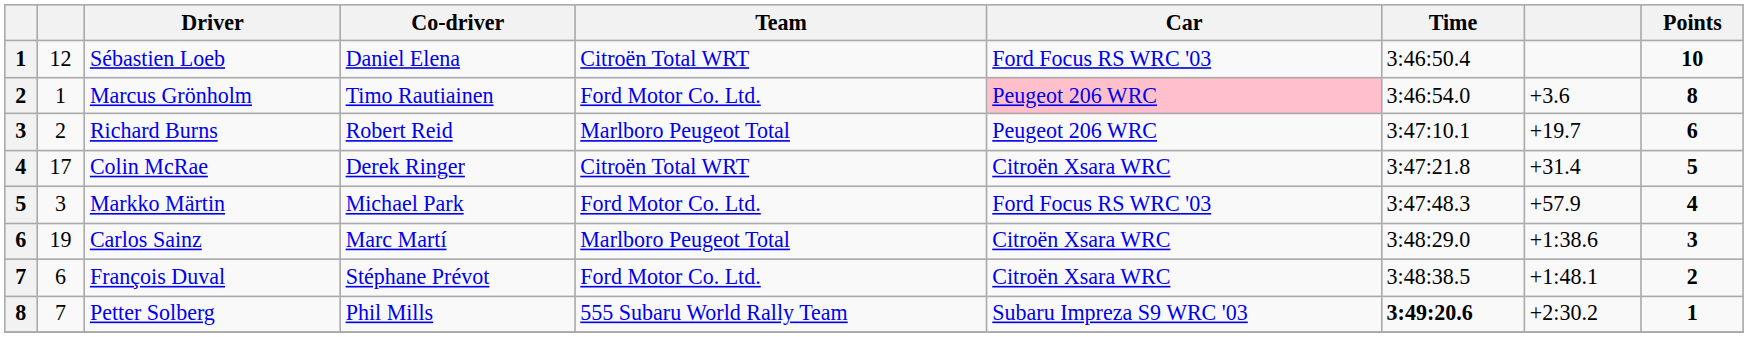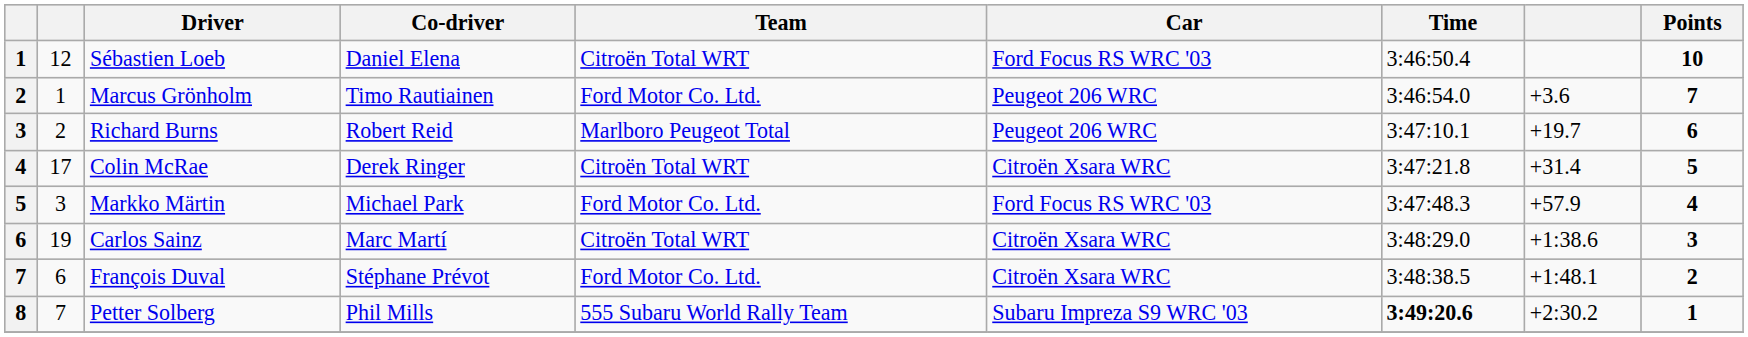 <table class="wikitable" width=85% style="font-size: 85%;">
 <tr>
 <th></th>
 <th></th>
 <th>Driver</th>
 <th>Co-driver</th>
 <th>Team</th>
 <th>Car</th>
 <th>Time</th>
 <th></th>
 <th>Points</th>
 </tr>
 <tr>
 <th>1</th>
 <td align="center">12</td>
 <td> <a href='#'>Sébastien Loeb</a></td>
 <td> <a href='#'>Daniel Elena</a></td>
 <td> <a href='#'>Citroën Total WRT</a></td>
 <td><a href='#'>Ford Focus RS WRC '03</a></td>
 <td>3:46:50.4</td>
 <td></td>
 <td align="center"><strong>10</strong></td>
 </tr>
 <tr>
 <th>2</th>
 <td align="center">1</td>
 <td> <a href='#'>Marcus Grönholm</a></td>
 <td> <a href='#'>Timo Rautiainen</a></td>
 <td> <a href='#'>Ford Motor Co. Ltd.</a></td>
-<td style="background: pink;"><a href='#'>Peugeot 206 WRC</a></td>
+<td><a href='#'>Peugeot 206 WRC</a></td>
 <td>3:46:54.0</td>
 <td>+3.6</td>
-<td align="center"><strong>8</strong></td>
+<td align="center"><strong>7</strong></td>
 </tr>
 <tr>
 <th>3</th>
 <td align="center">2</td>
 <td> <a href='#'>Richard Burns</a></td>
 <td> <a href='#'>Robert Reid</a></td>
 <td> <a href='#'>Marlboro Peugeot Total</a></td>
 <td><a href='#'>Peugeot 206 WRC</a></td>
 <td>3:47:10.1</td>
 <td>+19.7</td>
 <td align="center"><strong>6</strong></td>
 </tr>
 <tr>
 <th>4</th>
 <td align="center">17</td>
 <td> <a href='#'>Colin McRae</a></td>
 <td> <a href='#'>Derek Ringer</a></td>
 <td> <a href='#'>Citroën Total WRT</a></td>
 <td><a href='#'>Citroën Xsara WRC</a></td>
 <td>3:47:21.8</td>
 <td>+31.4</td>
 <td align="center"><strong>5</strong></td>
 </tr>
 <tr>
 <th>5</th>
 <td align="center">3</td>
 <td> <a href='#'>Markko Märtin</a></td>
 <td> <a href='#'>Michael Park</a></td>
 <td> <a href='#'>Ford Motor Co. Ltd.</a></td>
 <td><a href='#'>Ford Focus RS WRC '03</a></td>
 <td>3:47:48.3</td>
 <td>+57.9</td>
 <td align="center"><strong>4</strong></td>
 </tr>
 <tr>
 <th>6</th>
 <td align="center">19</td>
 <td> <a href='#'>Carlos Sainz</a></td>
 <td> <a href='#'>Marc Martí</a></td>
-<td> <a href='#'>Marlboro Peugeot Total</a></td>
+<td> <a href='#'>Citroën Total WRT</a></td>
 <td><a href='#'>Citroën Xsara WRC</a></td>
 <td>3:48:29.0</td>
 <td>+1:38.6</td>
 <td align="center"><strong>3</strong></td>
 </tr>
 <tr>
 <th>7</th>
 <td align="center">6</td>
 <td> <a href='#'>François Duval</a></td>
 <td> <a href='#'>Stéphane Prévot</a></td>
 <td> <a href='#'>Ford Motor Co. Ltd.</a></td>
 <td><a href='#'>Citroën Xsara WRC</a></td>
 <td>3:48:38.5</td>
 <td>+1:48.1</td>
 <td align="center"><strong>2</strong></td>
 </tr>
 <tr>
 <th>8</th>
 <td align="center">7</td>
 <td> <a href='#'>Petter Solberg</a></td>
 <td> <a href='#'>Phil Mills</a></td>
 <td> <a href='#'>555 Subaru World Rally Team</a></td>
 <td><a href='#'>Subaru Impreza S9 WRC '03</a></td>
 <td><strong>3:49:20.6</strong></td>
 <td>+2:30.2</td>
 <td align="center"><strong>1</strong></td>
 </tr>
 <tr>
 </tr>
 </table>
